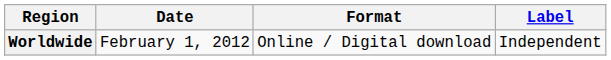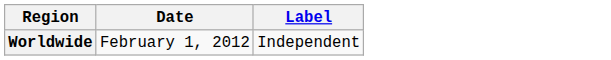 <table class="wikitable plainrowheaders">
 <tr>
 <th scope="col">Region</th>
 <th scope="col">Date</th>
-<th scope="col">Format</th>
 <th scope="col"><a href='#'>Label</a></th>
 </tr>
 <tr>
 <th scope="row">Worldwide</th>
 <td rowspan="1">February 1, 2012</td>
-<td rowspan="1">Online / Digital download</td>
 <td rowspan="1">Independent</td>
 </tr>
 </table>
